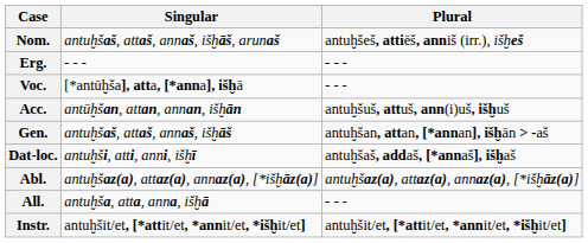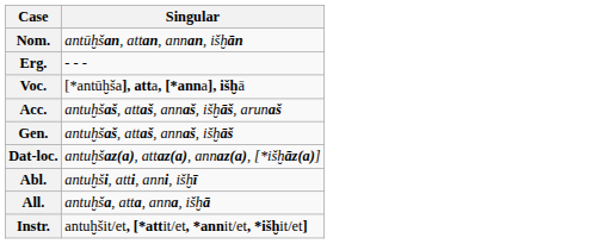 <table class="wikitable sortable">
 <tr>
 <th>Case</th>
 <th>Singular</th>
-<th>Plural</th>
 </tr>
 <tr>
 <th><strong>Nom.</strong></th>
-<td><em>antuḫš<strong>aš</strong>, att<strong>aš</strong>, ann<strong>aš</strong>, išḫ<strong>āš</strong>, arun<strong>aš<strong><em></td>
-<td></em>antuḫš</strong>eš<strong>, atti</strong>ēš<strong>, ann</strong>iš</em></strong> (irr.)<em>, išḫ<strong>eš<strong><em></td>
+<td><em>antūḫš<strong>an</strong>, att<strong>an</strong>, ann<strong>an</strong>, išḫ<strong>ān<strong><em></td>
 </tr>
 <tr>
 <th></strong>Erg.<strong></th>
-<td></em>- - -<em></td>
 <td></em>- - -<em></td>
 </tr>
 <tr>
 <th></strong>Voc.<strong></th>
 <td></em>[*antūḫš</strong>a<strong>], att</strong>a<strong>, [*ann</strong>a<strong>], išḫ</strong>ā</em></strong></td>
-<td><em>- - -</em></td>
 </tr>
 <tr>
 <th><strong>Acc.</strong></th>
-<td><em>antūḫš<strong>an</strong>, att<strong>an</strong>, ann<strong>an</strong>, išḫ<strong>ān<strong><em></td>
-<td></em>antuḫš</strong>uš<strong>, att</strong>uš<strong>, ann</strong>(i)uš<strong>, išḫ</strong>uš</em></strong></td>
+<td><em>antuḫš<strong>aš</strong>, att<strong>aš</strong>, ann<strong>aš</strong>, išḫ<strong>āš</strong>, arun<strong>aš<strong><em></td>
 </tr>
 <tr>
 <th><strong>Gen.</strong></th>
 <td><em>antuḫš<strong>aš</strong>, att<strong>aš</strong>, ann<strong>aš</strong>, išḫ<strong>āš<strong><em></td>
-<td></em>antuḫš</strong>an<strong>, att</strong>an<strong>, [*ann</strong>an<strong>], išḫ</strong>ān<strong> > -</strong>aš</em></strong></td>
 </tr>
 <tr>
 <th><strong>Dat-loc.</strong></th>
-<td><em>antuḫš<strong>i</strong>, att<strong>i</strong>, ann<strong>i</strong>, išḫ<strong>ī<strong><em></td>
-<td></em>antuḫš</strong>aš<strong>, add</strong>aš<strong>, [*ann</strong>aš<strong>], išḫ</strong>aš</em></strong></td>
+<td><em>antuḫš<strong>az(a)</strong>, att<strong>az(a)</strong>, ann<strong>az(a)</strong>, [*išḫ<strong>āz(a)</strong>]</em></td>
 </tr>
 <tr>
 <th><strong>Abl.</strong></th>
-<td><em>antuḫš<strong>az(a)</strong>, att<strong>az(a)</strong>, ann<strong>az(a)</strong>, [*išḫ<strong>āz(a)</strong>]</em></td>
-<td><em>antuḫš<strong>az(a)</strong>, att<strong>az(a)</strong>, ann<strong>az(a)</strong>, [*išḫ<strong>āz(a)</strong>]</em></td>
+<td><em>antuḫš<strong>i</strong>, att<strong>i</strong>, ann<strong>i</strong>, išḫ<strong>ī<strong><em></td>
 </tr>
 <tr>
 <th><strong>All.</strong></th>
 <td><em>antuḫš<strong>a</strong>, att<strong>a</strong>, ann<strong>a</strong>, išḫ<strong>ā<strong><em></td>
-<td></em>- - -<em></td>
 </tr>
 <tr>
 <th></strong>Instr.<strong></th>
 <td></em>antuḫš</strong>it/et<strong>, [*att</strong>it/et<strong>, *ann</strong>it/et<strong>, *išḫ</strong>it/et<strong>]<em></td>
-<td></em>antuḫš</strong>it/et<strong>, [*att</strong>it/et<strong>, *ann</strong>it/et<strong>, *išḫ</strong>it/et<strong>]<em></td>
 </tr>
 </table>
